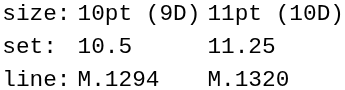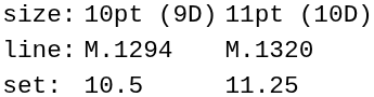 <table style="margin-left:40px;">
 <tr>
 <td>size:</td>
 <td>10pt (9D)</td>
 <td>11pt (10D)</td>
 </tr>
 <tr>
+<td>line:</td>
+<td>M.1294</td>
+<td>M.1320</td>
+</tr>
+<tr>
 <td>set:</td>
 <td>10.5</td>
 <td>11.25</td>
 </tr>
-<tr>
-<td>line:</td>
-<td>M.1294</td>
-<td>M.1320</td>
-</tr>
 </table>
